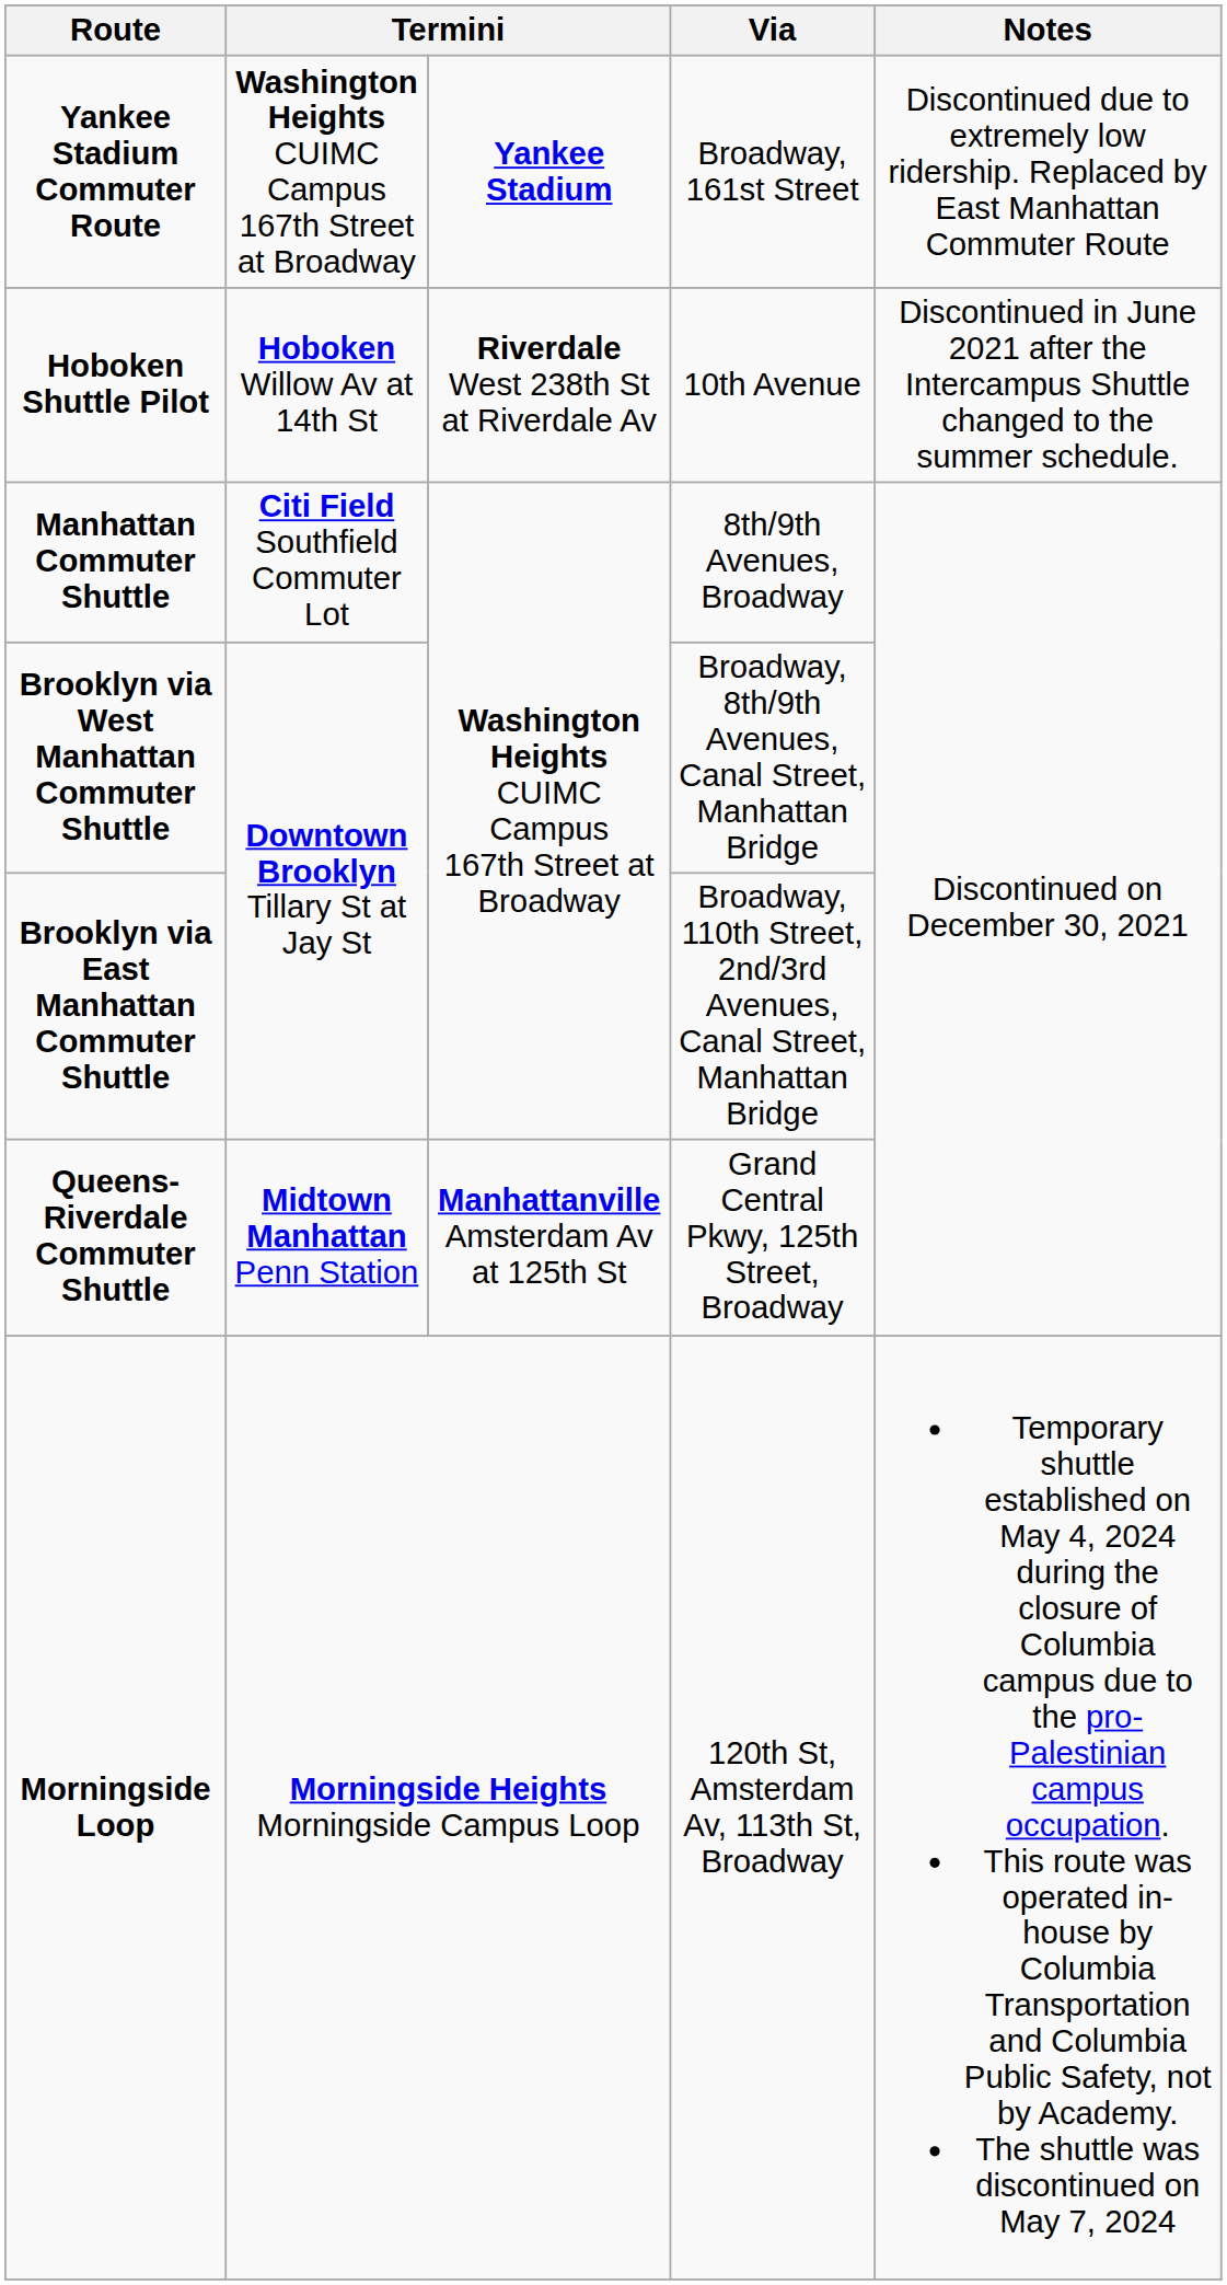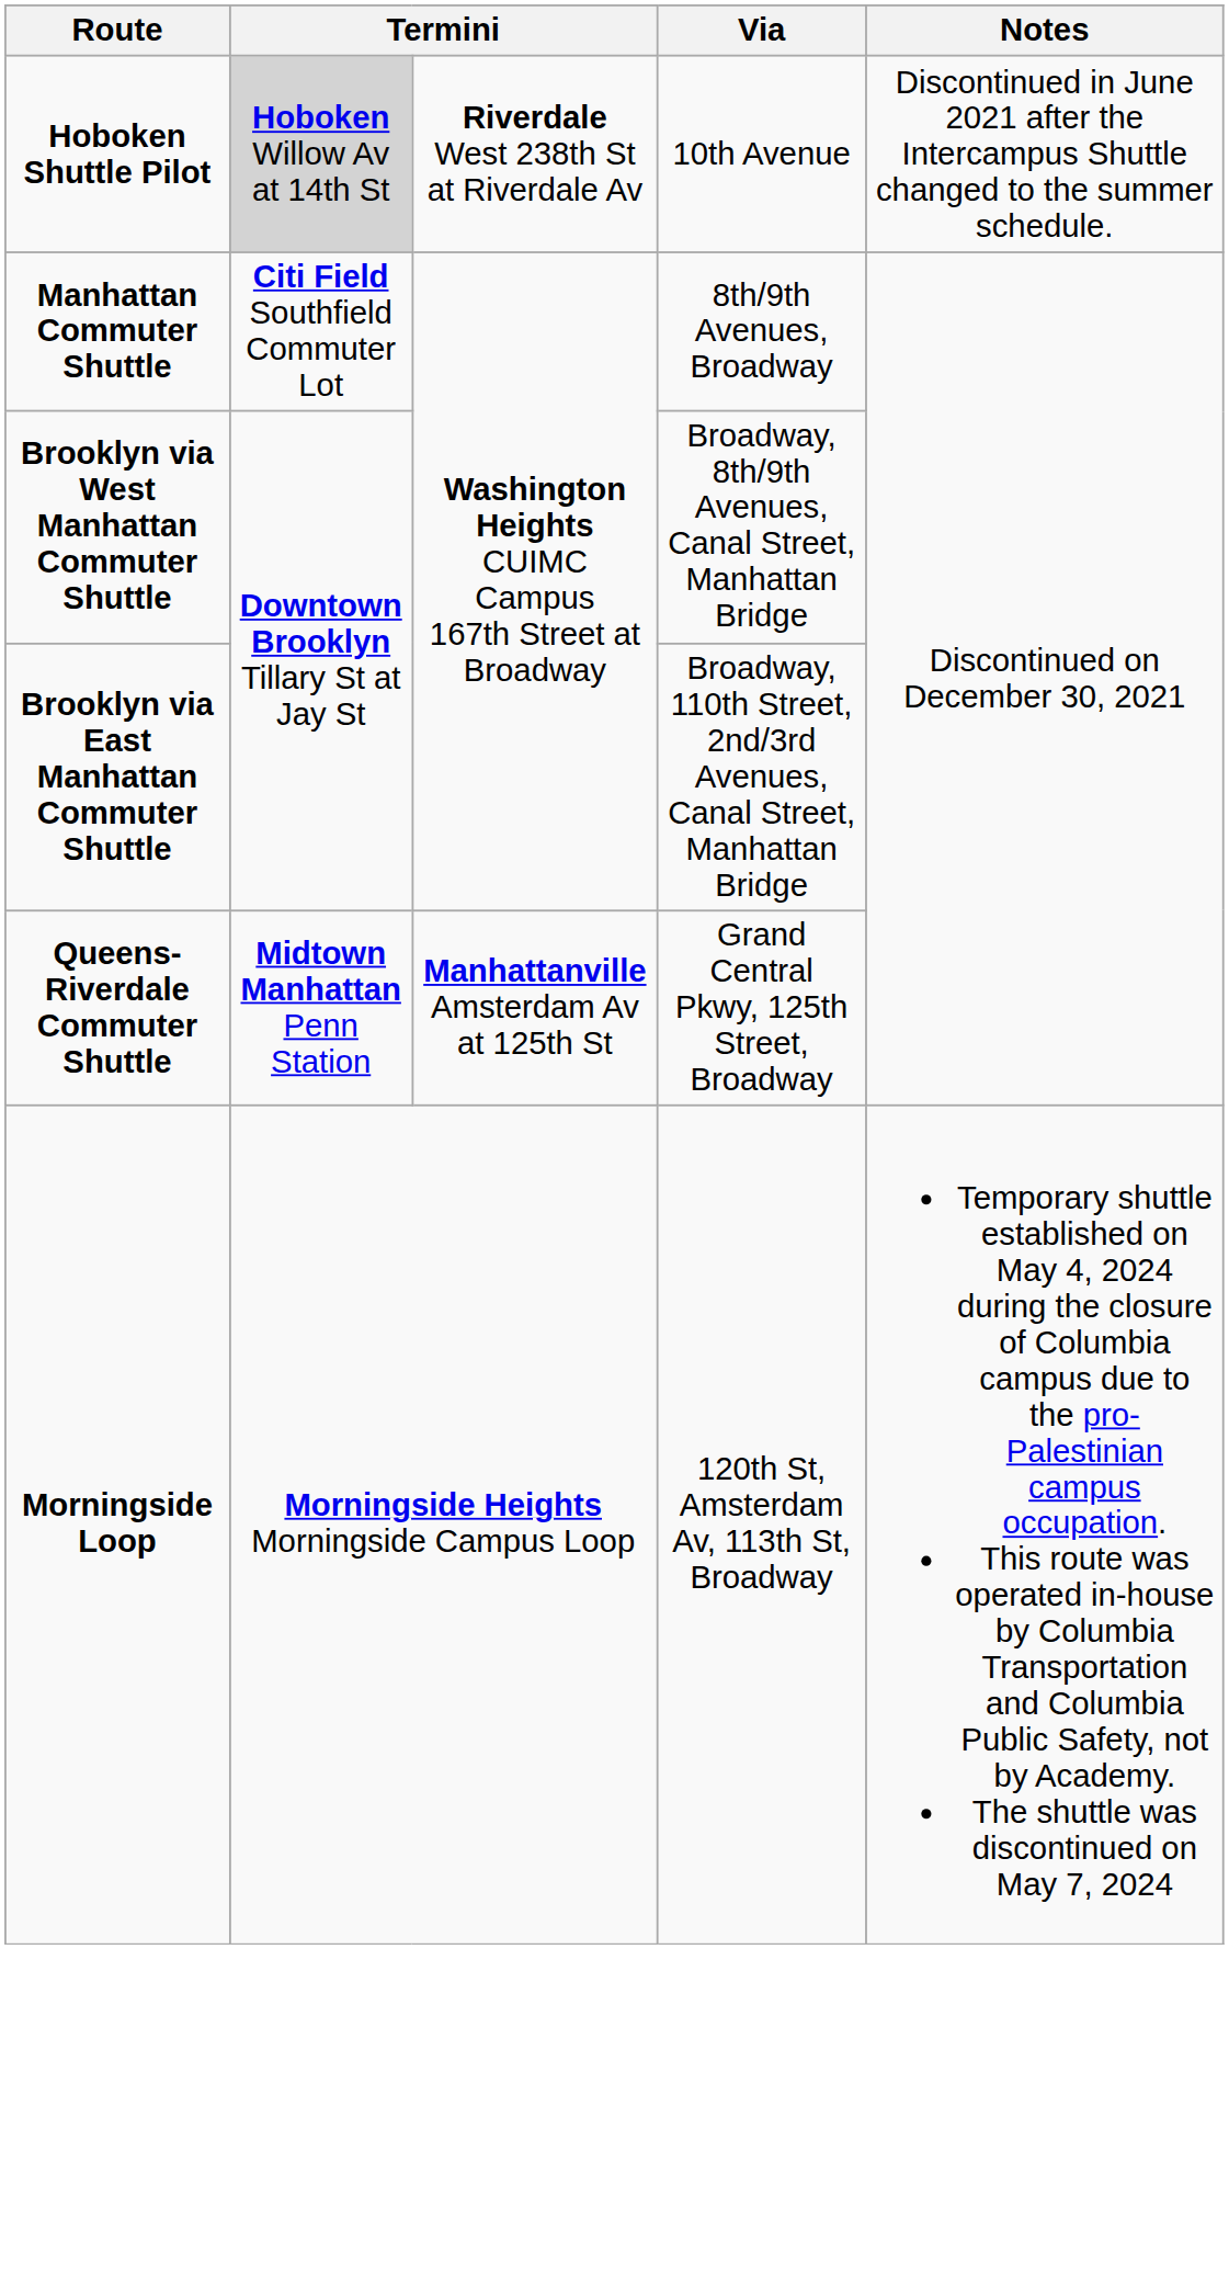 <table class="wikitable">
 <tr>
 <th>Route</th>
 <th colspan="2">Termini</th>
 <th>Via</th>
 <th>Notes</th>
 </tr>
 <tr align="center">
-<td><strong>Yankee Stadium Commuter Route</strong></td>
-<td><strong>Washington Heights</strong><br>CUIMC Campus<br>167th Street at Broadway</td>
-<td><strong><a href='#'>Yankee Stadium</a></strong></td>
-<td>Broadway, 161st Street</td>
-<td>Discontinued due to extremely low ridership. Replaced by East Manhattan Commuter Route</td>
-</tr>
-<tr align="center">
 <td><strong>Hoboken Shuttle Pilot</strong></td>
-<td><strong><a href='#'>Hoboken</a></strong><br>Willow Av at 14th St</td>
+<td style="background: lightgrey;"><strong><a href='#'>Hoboken</a></strong><br>Willow Av at 14th St</td>
 <td><strong>Riverdale</strong><br>West 238th St at Riverdale Av</td>
 <td>10th Avenue</td>
 <td>Discontinued in June 2021 after the Intercampus Shuttle changed to the summer schedule.</td>
 </tr>
 <tr align="center">
 <td><strong>Manhattan Commuter Shuttle</strong></td>
 <td><strong><a href='#'>Citi Field</a></strong><br>Southfield Commuter Lot</td>
 <td rowspan="3"><strong>Washington Heights</strong><br>CUIMC Campus<br>167th Street at Broadway</td>
 <td>8th/9th Avenues, Broadway</td>
 <td rowspan="4">Discontinued on December 30, 2021</td>
 </tr>
 <tr align="center">
 <td><strong>Brooklyn via West Manhattan Commuter Shuttle</strong></td>
 <td rowspan="2"><strong><a href='#'>Downtown Brooklyn</a></strong><br>Tillary St at Jay St</td>
 <td>Broadway, 8th/9th Avenues, Canal Street, Manhattan Bridge</td>
 </tr>
 <tr align="center">
 <td><strong>Brooklyn via East Manhattan Commuter Shuttle</strong></td>
 <td>Broadway, 110th Street, 2nd/3rd Avenues, Canal Street, Manhattan Bridge</td>
 </tr>
 <tr align="center">
 <td><strong>Queens-Riverdale Commuter Shuttle</strong></td>
 <td><strong><a href='#'>Midtown Manhattan</a></strong><br><a href='#'>Penn Station</a></td>
 <td><strong><a href='#'>Manhattanville</a></strong><br>Amsterdam Av at 125th St</td>
 <td>Grand Central Pkwy, 125th Street, Broadway</td>
 </tr>
 <tr align="center">
 <td><strong>Morningside Loop</strong></td>
 <td colspan="2"><strong><a href='#'>Morningside Heights</a></strong><br>Morningside Campus Loop</td>
 <td>120th St, Amsterdam Av, 113th St, Broadway</td>
 <td><br><ul><li>Temporary shuttle established on May 4, 2024 during the closure of Columbia campus due to the <a href='#'>pro-Palestinian campus occupation</a>.</li><li>This route was operated in-house by Columbia Transportation and Columbia Public Safety, not by Academy.</li><li>The shuttle was discontinued on May 7, 2024</li></ul></td>
 </tr>
 </table>
